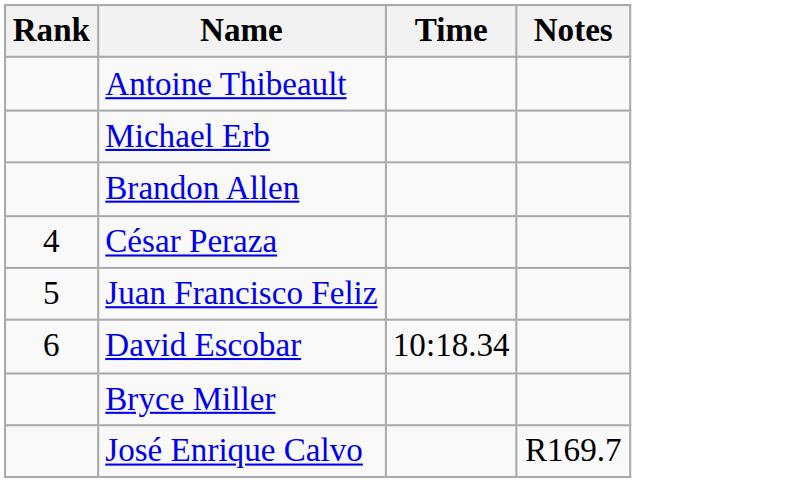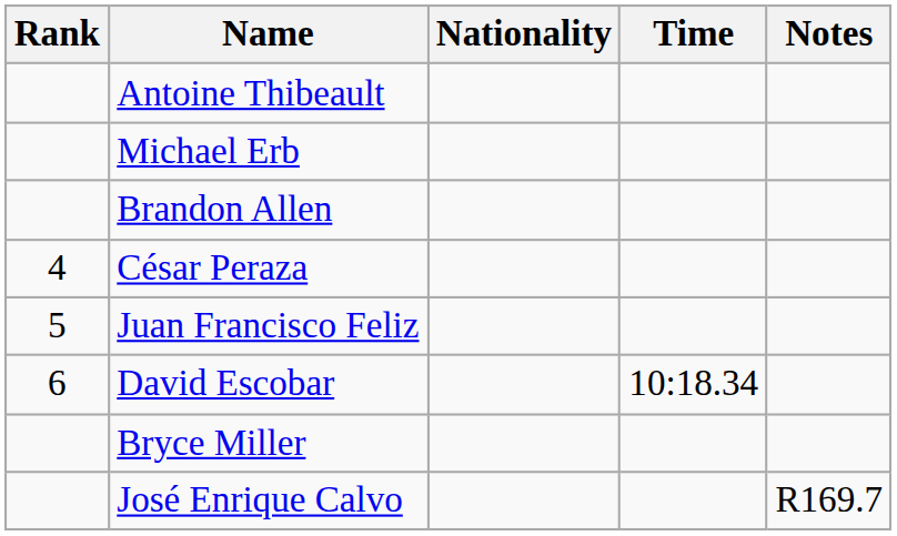 <table class="wikitable sortable" style="text-align:center">
 <tr>
 <th>Rank</th>
 <th>Name</th>
+<th>Nationality</th>
 <th>Time</th>
 <th>Notes</th>
 </tr>
 <tr>
 <td></td>
 <td align=left><a href='#'>Antoine Thibeault</a></td>
+<td align=left></td>
 <td></td>
 <td></td>
 </tr>
 <tr>
 <td></td>
 <td align=left><a href='#'>Michael Erb</a></td>
+<td align=left></td>
 <td></td>
 <td></td>
 </tr>
 <tr>
 <td></td>
 <td align=left><a href='#'>Brandon Allen</a></td>
+<td align=left></td>
 <td></td>
 <td></td>
 </tr>
 <tr>
 <td>4</td>
 <td align=left><a href='#'>César Peraza</a></td>
+<td align=left></td>
 <td></td>
 <td></td>
 </tr>
 <tr>
 <td>5</td>
 <td align=left><a href='#'>Juan Francisco Feliz</a></td>
+<td align=left></td>
 <td></td>
 <td></td>
 </tr>
 <tr>
 <td>6</td>
 <td align=left><a href='#'>David Escobar</a></td>
+<td align=left></td>
 <td>10:18.34</td>
 <td></td>
 </tr>
 <tr>
 <td></td>
 <td align=left><a href='#'>Bryce Miller</a></td>
+<td align=left></td>
 <td></td>
 <td></td>
 </tr>
 <tr>
 <td></td>
 <td align=left><a href='#'>José Enrique Calvo</a></td>
+<td align=left></td>
 <td></td>
 <td>R169.7</td>
 </tr>
 </table>
